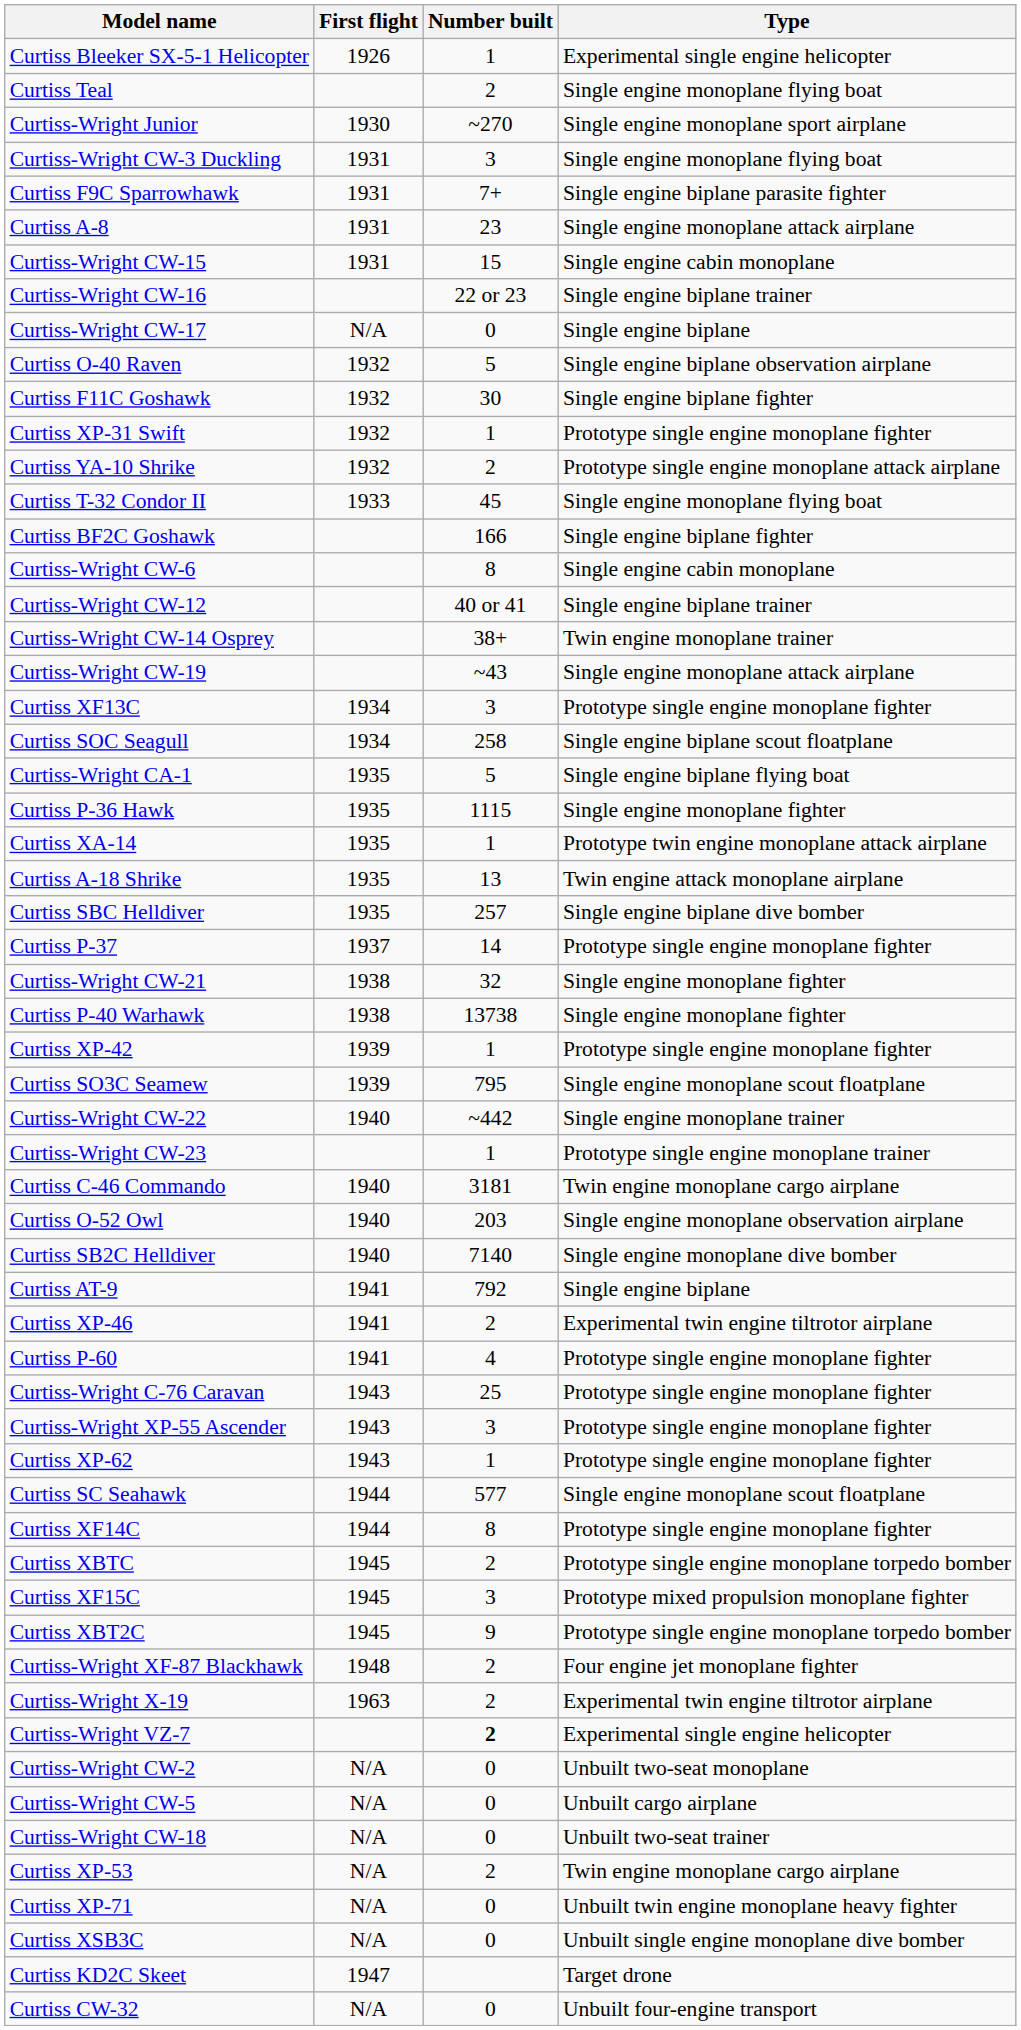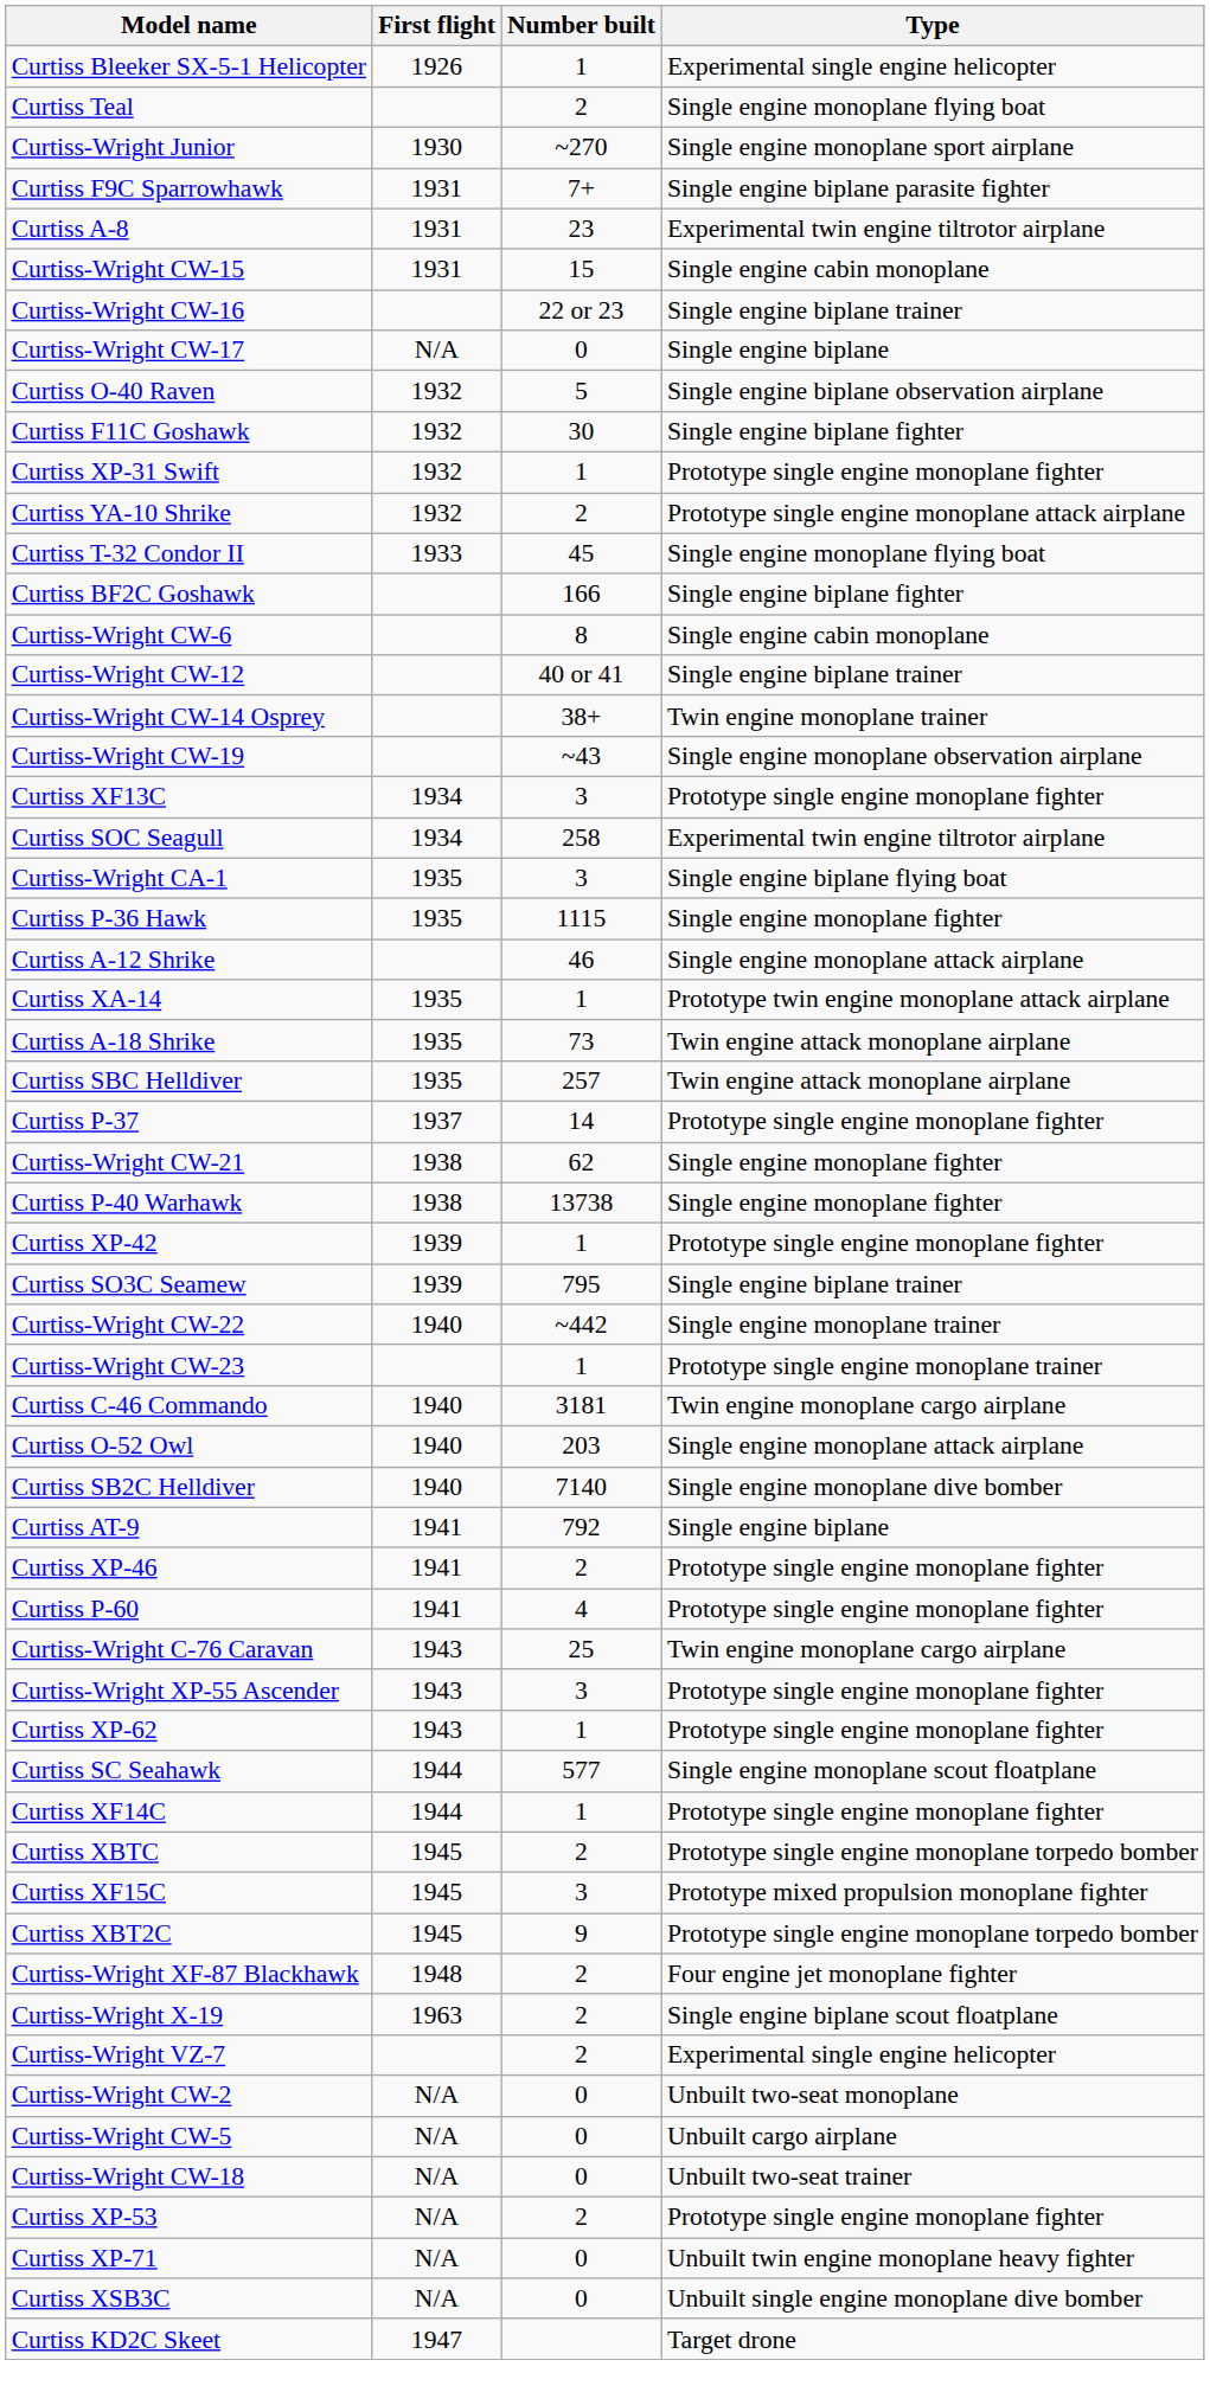 <table class="wikitable sortable">
 <tr>
 <th>Model name</th>
 <th>First flight</th>
 <th>Number built</th>
 <th>Type</th>
 </tr>
 <tr>
 <td align=left><a href='#'>Curtiss Bleeker SX-5-1 Helicopter</a></td>
 <td align=center>1926</td>
 <td align=center>1</td>
 <td align=left>Experimental single engine helicopter</td>
 </tr>
 <tr>
 <td align=left><a href='#'>Curtiss Teal</a></td>
 <td align=center></td>
 <td align=center>2</td>
 <td align=left>Single engine monoplane flying boat</td>
 </tr>
 <tr>
 <td align=left><a href='#'>Curtiss-Wright Junior</a></td>
 <td align=center>1930</td>
 <td align=center>~270</td>
 <td align=left>Single engine monoplane sport airplane</td>
 </tr>
 <tr>
-<td align=left><a href='#'>Curtiss-Wright CW-3 Duckling</a></td>
-<td align=center>1931</td>
-<td align=center>3</td>
-<td align=left>Single engine monoplane flying boat</td>
-</tr>
-<tr>
 <td align=left><a href='#'>Curtiss F9C Sparrowhawk</a></td>
 <td align=center>1931</td>
 <td align=center>7+</td>
 <td align=left>Single engine biplane parasite fighter</td>
 </tr>
 <tr>
 <td align=left><a href='#'>Curtiss A-8</a></td>
 <td align=center>1931</td>
 <td align=center>23</td>
-<td align=left>Single engine monoplane attack airplane</td>
+<td align=left>Experimental twin engine tiltrotor airplane</td>
 </tr>
 <tr>
 <td align=left><a href='#'>Curtiss-Wright CW-15</a></td>
 <td align=center>1931</td>
 <td align=center>15</td>
 <td align=left>Single engine cabin monoplane</td>
 </tr>
 <tr>
 <td align=left><a href='#'>Curtiss-Wright CW-16</a></td>
 <td align=center></td>
 <td align=center>22 or 23</td>
 <td align=left>Single engine biplane trainer</td>
 </tr>
 <tr>
 <td align=left><a href='#'>Curtiss-Wright CW-17</a></td>
 <td align=center>N/A</td>
 <td align=center>0</td>
 <td align=left>Single engine biplane</td>
 </tr>
 <tr>
 <td align=left><a href='#'>Curtiss O-40 Raven</a></td>
 <td align=center>1932</td>
 <td align=center>5</td>
 <td align=left>Single engine biplane observation airplane</td>
 </tr>
 <tr>
 <td align=left><a href='#'>Curtiss F11C Goshawk</a></td>
 <td align=center>1932</td>
 <td align=center>30</td>
 <td align=left>Single engine biplane fighter</td>
 </tr>
 <tr>
 <td align=left><a href='#'>Curtiss XP-31 Swift</a></td>
 <td align=center>1932</td>
 <td align=center>1</td>
 <td align=left>Prototype single engine monoplane fighter</td>
 </tr>
 <tr>
 <td align=left><a href='#'>Curtiss YA-10 Shrike</a></td>
 <td align=center>1932</td>
 <td align=center>2</td>
 <td align=left>Prototype single engine monoplane attack airplane</td>
 </tr>
 <tr>
 <td align=left><a href='#'>Curtiss T-32 Condor II</a></td>
 <td align=center>1933</td>
 <td align=center>45</td>
 <td align=left>Single engine monoplane flying boat</td>
 </tr>
 <tr>
 <td align=left><a href='#'>Curtiss BF2C Goshawk</a></td>
 <td align=center></td>
 <td align=center>166</td>
 <td align=left>Single engine biplane fighter</td>
 </tr>
 <tr>
 <td align=left><a href='#'>Curtiss-Wright CW-6</a></td>
 <td align=center></td>
 <td align=center>8</td>
 <td align=left>Single engine cabin monoplane</td>
 </tr>
 <tr>
 <td align=left><a href='#'>Curtiss-Wright CW-12</a></td>
 <td align=center></td>
 <td align=center>40 or 41</td>
 <td align=left>Single engine biplane trainer</td>
 </tr>
 <tr>
 <td align=left><a href='#'>Curtiss-Wright CW-14 Osprey</a></td>
 <td align=center></td>
 <td align=center>38+</td>
 <td align=left>Twin engine monoplane trainer</td>
 </tr>
 <tr>
 <td align=left><a href='#'>Curtiss-Wright CW-19</a></td>
 <td align=center></td>
 <td align=center>~43</td>
-<td align=left>Single engine monoplane attack airplane</td>
+<td align=left>Single engine monoplane observation airplane</td>
 </tr>
 <tr>
 <td align=left><a href='#'>Curtiss XF13C</a></td>
 <td align=center>1934</td>
 <td align=center>3</td>
 <td align=left>Prototype single engine monoplane fighter</td>
 </tr>
 <tr>
 <td align=left><a href='#'>Curtiss SOC Seagull</a></td>
 <td align=center>1934</td>
 <td align=center>258</td>
-<td align=left>Single engine biplane scout floatplane</td>
+<td align=left>Experimental twin engine tiltrotor airplane</td>
 </tr>
 <tr>
 <td align=left><a href='#'>Curtiss-Wright CA-1</a></td>
 <td align=center>1935</td>
-<td align=center>5</td>
+<td align=center>3</td>
 <td align=left>Single engine biplane flying boat</td>
 </tr>
 <tr>
 <td align=left><a href='#'>Curtiss P-36 Hawk</a></td>
 <td align=center>1935</td>
 <td align=center>1115</td>
 <td align=left>Single engine monoplane fighter</td>
+</tr>
+<tr>
+<td align=left><a href='#'>Curtiss A-12 Shrike</a></td>
+<td align=center></td>
+<td align=center>46</td>
+<td align=left>Single engine monoplane attack airplane</td>
 </tr>
 <tr>
 <td align=left><a href='#'>Curtiss XA-14</a></td>
 <td align=center>1935</td>
 <td align=center>1</td>
 <td align=left>Prototype twin engine monoplane attack airplane</td>
 </tr>
 <tr>
 <td align=left><a href='#'>Curtiss A-18 Shrike</a></td>
 <td align=center>1935</td>
-<td align=center>13</td>
+<td align=center>73</td>
 <td align=left>Twin engine attack monoplane airplane</td>
 </tr>
 <tr>
 <td align=left><a href='#'>Curtiss SBC Helldiver</a></td>
 <td align=center>1935</td>
 <td align=center>257</td>
-<td align=left>Single engine biplane dive bomber</td>
+<td align=left>Twin engine attack monoplane airplane</td>
 </tr>
 <tr>
 <td align=left><a href='#'>Curtiss P-37</a></td>
 <td align=center>1937</td>
 <td align=center>14</td>
 <td align=left>Prototype single engine monoplane fighter</td>
 </tr>
 <tr>
 <td align=left><a href='#'>Curtiss-Wright CW-21</a></td>
 <td align=center>1938</td>
-<td align=center>32</td>
+<td align=center>62</td>
 <td align=left>Single engine monoplane fighter</td>
 </tr>
 <tr>
 <td align=left><a href='#'>Curtiss P-40 Warhawk</a></td>
 <td align=center>1938</td>
 <td align=center>13738</td>
 <td align=left>Single engine monoplane fighter</td>
 </tr>
 <tr>
 <td align=left><a href='#'>Curtiss XP-42</a></td>
 <td align=center>1939</td>
 <td align=center>1</td>
 <td align=left>Prototype single engine monoplane fighter</td>
 </tr>
 <tr>
 <td align=left><a href='#'>Curtiss SO3C Seamew</a></td>
 <td align=center>1939</td>
 <td align=center>795</td>
-<td align=left>Single engine monoplane scout floatplane</td>
+<td align=left>Single engine biplane trainer</td>
 </tr>
 <tr>
 <td align=left><a href='#'>Curtiss-Wright CW-22</a></td>
 <td align=center>1940</td>
 <td align=center>~442</td>
 <td align=left>Single engine monoplane trainer</td>
 </tr>
 <tr>
 <td align=left><a href='#'>Curtiss-Wright CW-23</a></td>
 <td align=center></td>
 <td align=center>1</td>
 <td align=left>Prototype single engine monoplane trainer</td>
 </tr>
 <tr>
 <td align=left><a href='#'>Curtiss C-46 Commando</a></td>
 <td align=center>1940</td>
 <td align=center>3181</td>
 <td align=left>Twin engine monoplane cargo airplane</td>
 </tr>
 <tr>
 <td align=left><a href='#'>Curtiss O-52 Owl</a></td>
 <td align=center>1940</td>
 <td align=center>203</td>
-<td align=left>Single engine monoplane observation airplane</td>
+<td align=left>Single engine monoplane attack airplane</td>
 </tr>
 <tr>
 <td align=left><a href='#'>Curtiss SB2C Helldiver</a></td>
 <td align=center>1940</td>
 <td align=center>7140</td>
 <td align=left>Single engine monoplane dive bomber</td>
 </tr>
 <tr>
 <td align=left><a href='#'>Curtiss AT-9</a></td>
 <td align=center>1941</td>
 <td align=center>792</td>
 <td align=left>Single engine biplane</td>
 </tr>
 <tr>
 <td align=left><a href='#'>Curtiss XP-46</a></td>
 <td align=center>1941</td>
 <td align=center>2</td>
-<td align=left>Experimental twin engine tiltrotor airplane</td>
+<td align=left>Prototype single engine monoplane fighter</td>
 </tr>
 <tr>
 <td align=left><a href='#'>Curtiss P-60</a></td>
 <td align=center>1941</td>
 <td align=center>4</td>
 <td align=left>Prototype single engine monoplane fighter</td>
 </tr>
 <tr>
 <td align=left><a href='#'>Curtiss-Wright C-76 Caravan</a></td>
 <td align=center>1943</td>
 <td align=center>25</td>
-<td align=left>Prototype single engine monoplane fighter</td>
+<td align=left>Twin engine monoplane cargo airplane</td>
 </tr>
 <tr>
 <td align=left><a href='#'>Curtiss-Wright XP-55 Ascender</a></td>
 <td align=center>1943</td>
 <td align=center>3</td>
 <td align=left>Prototype single engine monoplane fighter</td>
 </tr>
 <tr>
 <td align=left><a href='#'>Curtiss XP-62</a></td>
 <td align=center>1943</td>
 <td align=center>1</td>
 <td align=left>Prototype single engine monoplane fighter</td>
 </tr>
 <tr>
 <td align=left><a href='#'>Curtiss SC Seahawk</a></td>
 <td align=center>1944</td>
 <td align=center>577</td>
 <td align=left>Single engine monoplane scout floatplane</td>
 </tr>
 <tr>
 <td align=left><a href='#'>Curtiss XF14C</a></td>
 <td align=center>1944</td>
-<td align=center>8</td>
+<td align=center>1</td>
 <td align=left>Prototype single engine monoplane fighter</td>
 </tr>
 <tr>
 <td align=left><a href='#'>Curtiss XBTC</a></td>
 <td align=center>1945</td>
 <td align=center>2</td>
 <td align=left>Prototype single engine monoplane torpedo bomber</td>
 </tr>
 <tr>
 <td align=left><a href='#'>Curtiss XF15C</a></td>
 <td align=center>1945</td>
 <td align=center>3</td>
 <td align=left>Prototype mixed propulsion monoplane fighter</td>
 </tr>
 <tr>
 <td align=left><a href='#'>Curtiss XBT2C</a></td>
 <td align=center>1945</td>
 <td align=center>9</td>
 <td align=left>Prototype single engine monoplane torpedo bomber</td>
 </tr>
 <tr>
 <td align=left><a href='#'>Curtiss-Wright XF-87 Blackhawk</a></td>
 <td align=center>1948</td>
 <td align=center>2</td>
 <td align=left>Four engine jet monoplane fighter</td>
 </tr>
 <tr>
 <td align=left><a href='#'>Curtiss-Wright X-19</a></td>
 <td align=center>1963</td>
 <td align=center>2</td>
-<td align=left>Experimental twin engine tiltrotor airplane</td>
+<td align=left>Single engine biplane scout floatplane</td>
 </tr>
 <tr>
 <td align=left><a href='#'>Curtiss-Wright VZ-7</a></td>
 <td align=center></td>
-<td align=center><strong>2</strong></td>
+<td align=center>2</td>
 <td align=left>Experimental single engine helicopter</td>
 </tr>
 <tr>
 <td align=left><a href='#'>Curtiss-Wright CW-2</a></td>
 <td align=center>N/A</td>
 <td align=center>0</td>
 <td align=left>Unbuilt two-seat monoplane</td>
 </tr>
 <tr>
 <td align=left><a href='#'>Curtiss-Wright CW-5</a></td>
 <td align=center>N/A</td>
 <td align=center>0</td>
 <td align=left>Unbuilt cargo airplane</td>
 </tr>
 <tr>
 <td align=left><a href='#'>Curtiss-Wright CW-18</a></td>
 <td align=center>N/A</td>
 <td align=center>0</td>
 <td align=left>Unbuilt two-seat trainer</td>
 </tr>
 <tr>
 <td align=left><a href='#'>Curtiss XP-53</a></td>
 <td align=center>N/A</td>
 <td align=center>2</td>
-<td align=left>Twin engine monoplane cargo airplane</td>
+<td align=left>Prototype single engine monoplane fighter</td>
 </tr>
 <tr>
 <td align=left><a href='#'>Curtiss XP-71</a></td>
 <td align=center>N/A</td>
 <td align=center>0</td>
 <td align=left>Unbuilt twin engine monoplane heavy fighter</td>
 </tr>
 <tr>
 <td align=left><a href='#'>Curtiss XSB3C</a></td>
 <td align=center>N/A</td>
 <td align=center>0</td>
 <td align=left>Unbuilt single engine monoplane dive bomber</td>
 </tr>
 <tr>
 <td align=left><a href='#'>Curtiss KD2C Skeet</a></td>
 <td align=center>1947</td>
 <td align=center></td>
 <td align=left>Target drone</td>
 </tr>
 <tr>
-<td align=left><a href='#'>Curtiss CW-32</a></td>
-<td align=center>N/A</td>
-<td align=center>0</td>
-<td align=left>Unbuilt four-engine transport</td>
-</tr>
-<tr>
 </tr>
 </table>
